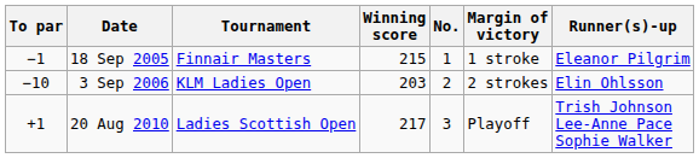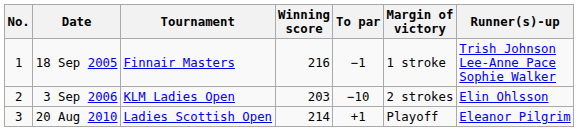 <table class="wikitable " style="font-size:95%;">
 <tr>
-<th>To par</th>
+<th>No.</th>
 <th>Date</th>
 <th>Tournament</th>
 <th>Winning<br>score</th>
-<th>No.</th>
+<th>To par</th>
 <th>Margin of<br>victory</th>
 <th>Runner(s)-up</th>
 </tr>
 <tr>
-<td align=center>−1</td>
+<td align=center>1</td>
 <td align=right>18 Sep <a href='#'>2005</a></td>
 <td><a href='#'>Finnair Masters</a></td>
-<td align=right>215</td>
-<td align=center>1</td>
+<td align=right>216</td>
+<td align=center>−1</td>
 <td>1 stroke</td>
-<td> <a href='#'>Eleanor Pilgrim</a></td>
+<td> <a href='#'>Trish Johnson</a><br> <a href='#'>Lee-Anne Pace</a><br> <a href='#'>Sophie Walker</a></td>
 </tr>
 <tr>
-<td align=center>−10</td>
+<td align=center>2</td>
 <td align=right>3 Sep <a href='#'>2006</a></td>
 <td><a href='#'>KLM Ladies Open</a></td>
 <td align=right>203</td>
-<td align=center>2</td>
+<td align=center>−10</td>
 <td>2 strokes</td>
 <td> <a href='#'>Elin Ohlsson</a></td>
 </tr>
 <tr>
-<td align=center>+1</td>
+<td align=center>3</td>
 <td align=right>20 Aug <a href='#'>2010</a></td>
 <td><a href='#'>Ladies Scottish Open</a></td>
-<td align=right>217</td>
-<td align=center>3</td>
+<td align=right>214</td>
+<td align=center>+1</td>
 <td>Playoff</td>
-<td> <a href='#'>Trish Johnson</a><br> <a href='#'>Lee-Anne Pace</a><br> <a href='#'>Sophie Walker</a></td>
+<td> <a href='#'>Eleanor Pilgrim</a></td>
 </tr>
 </table>
